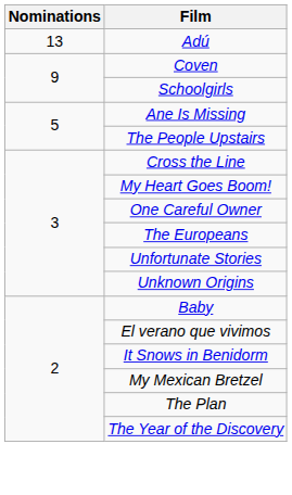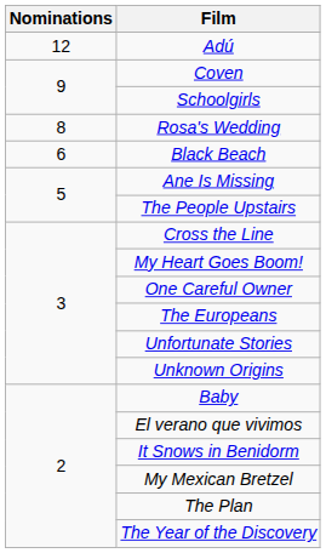 <table class="wikitable plainrowheaders" style="text-align: center">
 <tr>
 <th scope="col" style="width:55px;">Nominations</th>
 <th scope="col" style="text-align:center;">Film</th>
 </tr>
 <tr>
-<td scope=row style="text-align:center">13</td>
+<td scope=row style="text-align:center">12</td>
 <td><em><a href='#'>Adú</a></em></td>
 </tr>
 <tr>
 <td scope="row" rowspan=2 style="text-align:center">9</td>
 <td><em><a href='#'>Coven</a></em></td>
 </tr>
 <tr>
 <td><em><a href='#'>Schoolgirls</a></em></td>
+</tr>
+<tr>
+<td scope=row style="text-align:center;">8</td>
+<td><em><a href='#'>Rosa's Wedding</a></em></td>
+</tr>
+<tr>
+<td scope=row style="text-align:center;">6</td>
+<td><em><a href='#'>Black Beach</a></em></td>
 </tr>
 <tr>
 <td scope=row rowspan=2 style="text-align:center;">5</td>
 <td><em><a href='#'>Ane Is Missing</a></em></td>
 </tr>
 <tr>
 <td><em><a href='#'>The People Upstairs</a></em></td>
 </tr>
 <tr>
 <td scope=row rowspan=6 style="text-align:center;">3</td>
 <td><em><a href='#'>Cross the Line</a></em></td>
 </tr>
 <tr>
 <td><em><a href='#'>My Heart Goes Boom!</a></em></td>
 </tr>
 <tr>
 <td><em><a href='#'>One Careful Owner</a></em></td>
 </tr>
 <tr>
 <td><em><a href='#'>The Europeans</a></em></td>
 </tr>
 <tr>
 <td><em><a href='#'>Unfortunate Stories</a></em></td>
 </tr>
 <tr>
 <td><em><a href='#'>Unknown Origins</a></em></td>
 </tr>
 <tr>
 <td scope=row rowspan=6 style="text-align:center;">2</td>
 <td><em><a href='#'>Baby</a></em></td>
 </tr>
 <tr>
 <td><em>El verano que vivimos</em></td>
 </tr>
 <tr>
 <td><em><a href='#'>It Snows in Benidorm</a></em></td>
 </tr>
 <tr>
 <td><em>My Mexican Bretzel</em></td>
 </tr>
 <tr>
 <td><em>The Plan</em></td>
 </tr>
 <tr>
 <td><em><a href='#'>The Year of the Discovery</a></em></td>
 </tr>
 </table>
